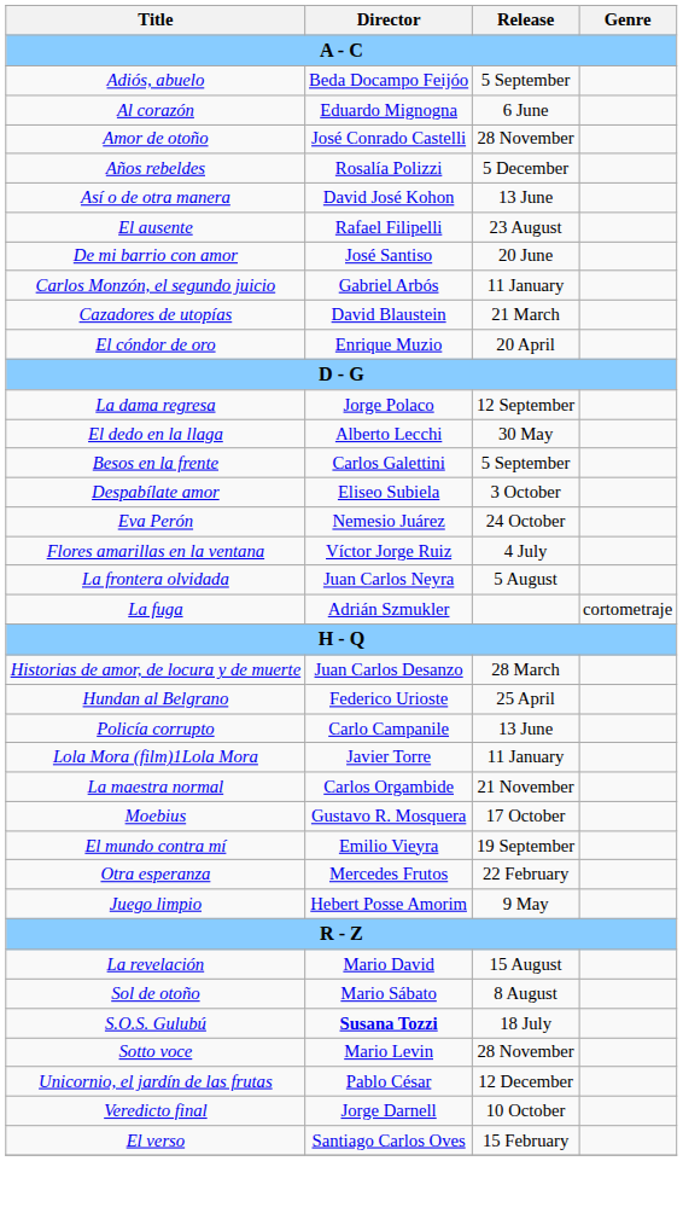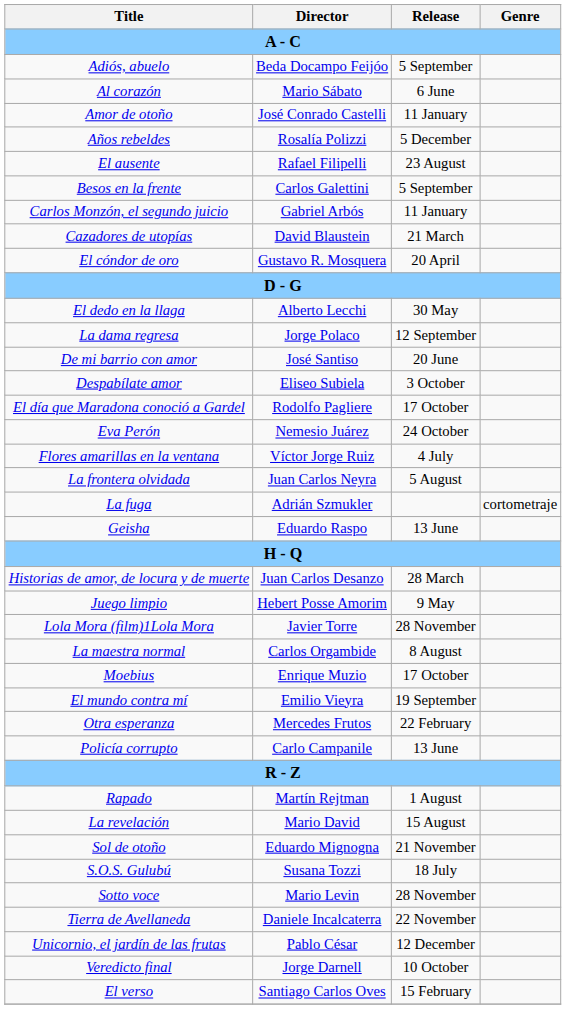 <table class="wikitable" style="margin:1em 0 1em 1em; text-align: center; font-size: 90%;">
 <tr>
 <th scope="col">Title</th>
 <th scope="col">Director</th>
 <th scope="col">Release</th>
 <th scope="col">Genre</th>
 </tr>
 <tr>
 <th colspan="4" style="background-color:#88ccff; font-size:110%;"><strong>A  -  C</strong></th>
 </tr>
 <tr>
 <td><em><a href='#'>Adiós, abuelo</a></em></td>
 <td><a href='#'>Beda Docampo Feijóo</a></td>
 <td>5 September</td>
 <td></td>
 </tr>
 <tr>
 <td><em><a href='#'>Al corazón</a></em></td>
-<td><a href='#'>Eduardo Mignogna</a></td>
+<td><a href='#'>Mario Sábato</a></td>
 <td>6 June</td>
 <td></td>
 </tr>
 <tr>
 <td><em><a href='#'>Amor de otoño</a></em></td>
 <td><a href='#'>José Conrado Castelli</a></td>
-<td>28 November</td>
+<td>11 January</td>
 <td></td>
 </tr>
 <tr>
 <td><em><a href='#'>Años rebeldes</a></em></td>
 <td><a href='#'>Rosalía Polizzi</a></td>
 <td>5 December</td>
 <td></td>
 </tr>
 <tr>
-<td><em><a href='#'>Así o de otra manera</a></em></td>
-<td><a href='#'>David José Kohon</a></td>
-<td>13 June</td>
-<td></td>
-</tr>
-<tr>
 <td><em><a href='#'>El ausente</a></em></td>
 <td><a href='#'>Rafael Filipelli</a></td>
 <td>23 August</td>
 <td></td>
 </tr>
 <tr>
-<td><em><a href='#'>De mi barrio con amor</a></em></td>
-<td><a href='#'>José Santiso</a></td>
-<td>20 June</td>
+<td><em><a href='#'>Besos en la frente</a></em></td>
+<td><a href='#'>Carlos Galettini</a></td>
+<td>5 September</td>
 <td></td>
 </tr>
 <tr>
 <td><em><a href='#'>Carlos Monzón, el segundo juicio</a></em></td>
 <td><a href='#'>Gabriel Arbós</a></td>
 <td>11 January</td>
 <td></td>
 </tr>
 <tr>
 <td><em><a href='#'>Cazadores de utopías</a></em></td>
 <td><a href='#'>David Blaustein</a></td>
 <td>21 March</td>
 <td></td>
 </tr>
 <tr>
 <td><em><a href='#'>El cóndor de oro</a></em></td>
-<td><a href='#'>Enrique Muzio</a></td>
+<td><a href='#'>Gustavo R. Mosquera</a></td>
 <td>20 April</td>
 <td></td>
 </tr>
 <tr>
 <th colspan="4" style="background-color:#88ccff; font-size:110%;"><strong>D  -  G</strong></th>
+</tr>
+<tr>
+<td><em><a href='#'>El dedo en la llaga</a></em></td>
+<td><a href='#'>Alberto Lecchi</a></td>
+<td>30 May</td>
+<td></td>
 </tr>
 <tr>
 <td><em><a href='#'>La dama regresa</a></em></td>
 <td><a href='#'>Jorge Polaco</a></td>
 <td>12 September</td>
 <td></td>
 </tr>
 <tr>
-<td><em><a href='#'>El dedo en la llaga</a></em></td>
-<td><a href='#'>Alberto Lecchi</a></td>
-<td>30 May</td>
-<td></td>
-</tr>
-<tr>
-<td><em><a href='#'>Besos en la frente</a></em></td>
-<td><a href='#'>Carlos Galettini</a></td>
-<td>5 September</td>
+<td><em><a href='#'>De mi barrio con amor</a></em></td>
+<td><a href='#'>José Santiso</a></td>
+<td>20 June</td>
 <td></td>
 </tr>
 <tr>
 <td><em><a href='#'>Despabílate amor</a></em></td>
 <td><a href='#'>Eliseo Subiela</a></td>
 <td>3 October</td>
+<td></td>
+</tr>
+<tr>
+<td><em><a href='#'>El día que Maradona conoció a Gardel</a></em></td>
+<td><a href='#'>Rodolfo Pagliere</a></td>
+<td>17 October</td>
 <td></td>
 </tr>
 <tr>
 <td><em><a href='#'>Eva Perón</a></em></td>
 <td><a href='#'>Nemesio Juárez</a></td>
 <td>24 October</td>
 <td></td>
 </tr>
 <tr>
 <td><em><a href='#'>Flores amarillas en la ventana</a></em></td>
 <td><a href='#'>Víctor Jorge Ruiz</a></td>
 <td>4 July</td>
 <td></td>
 </tr>
 <tr>
 <td><em><a href='#'>La frontera olvidada</a></em></td>
 <td><a href='#'>Juan Carlos Neyra</a></td>
 <td>5 August</td>
 <td></td>
 </tr>
 <tr>
 <td><em><a href='#'>La fuga</a></em></td>
 <td><a href='#'>Adrián Szmukler</a></td>
 <td></td>
 <td>cortometraje</td>
 </tr>
 <tr>
+<td><em><a href='#'>Geisha</a></em></td>
+<td><a href='#'>Eduardo Raspo</a></td>
+<td>13 June</td>
+<td></td>
+</tr>
+<tr>
 <th colspan="4" style="background-color:#88ccff; font-size:110%;"><strong>H  -  Q</strong></th>
 </tr>
 <tr>
 <td><em><a href='#'>Historias de amor, de locura y de muerte</a></em></td>
 <td><a href='#'>Juan Carlos Desanzo</a></td>
 <td>28 March</td>
 <td></td>
 </tr>
 <tr>
-<td><em><a href='#'>Hundan al Belgrano</a></em></td>
-<td><a href='#'>Federico Urioste</a></td>
-<td>25 April</td>
-<td></td>
-</tr>
-<tr>
-<td><em><a href='#'>Policía corrupto</a></em></td>
-<td><a href='#'>Carlo Campanile</a></td>
-<td>13 June</td>
+<td><em><a href='#'>Juego limpio</a></em></td>
+<td><a href='#'>Hebert Posse Amorim</a></td>
+<td>9 May</td>
 <td></td>
 </tr>
 <tr>
 <td><em><a href='#'>Lola Mora (film)1Lola Mora</a></em></td>
 <td><a href='#'>Javier Torre</a></td>
-<td>11 January</td>
+<td>28 November</td>
 <td></td>
 </tr>
 <tr>
 <td><em><a href='#'>La maestra normal</a></em></td>
 <td><a href='#'>Carlos Orgambide</a></td>
-<td>21 November</td>
+<td>8 August</td>
 <td></td>
 </tr>
 <tr>
 <td><em><a href='#'>Moebius</a></em></td>
-<td><a href='#'>Gustavo R. Mosquera</a></td>
+<td><a href='#'>Enrique Muzio</a></td>
 <td>17 October</td>
 <td></td>
 </tr>
 <tr>
 <td><em><a href='#'>El mundo contra mí</a></em></td>
 <td><a href='#'>Emilio Vieyra</a></td>
 <td>19 September</td>
 <td></td>
 </tr>
 <tr>
 <td><em><a href='#'>Otra esperanza</a></em></td>
 <td><a href='#'>Mercedes Frutos</a></td>
 <td>22 February</td>
 <td></td>
 </tr>
 <tr>
-<td><em><a href='#'>Juego limpio</a></em></td>
-<td><a href='#'>Hebert Posse Amorim</a></td>
-<td>9 May</td>
+<td><em><a href='#'>Policía corrupto</a></em></td>
+<td><a href='#'>Carlo Campanile</a></td>
+<td>13 June</td>
 <td></td>
 </tr>
 <tr>
 <th colspan="4" style="background-color:#88ccff; font-size:110%;"><strong>R  -  Z</strong></th>
+</tr>
+<tr>
+<td><em><a href='#'>Rapado</a></em></td>
+<td><a href='#'>Martín Rejtman</a></td>
+<td>1 August</td>
+<td></td>
 </tr>
 <tr>
 <td><em><a href='#'>La revelación</a></em></td>
 <td><a href='#'>Mario David</a></td>
 <td>15 August</td>
 <td></td>
 </tr>
 <tr>
 <td><em><a href='#'>Sol de otoño</a></em></td>
-<td><a href='#'>Mario Sábato</a></td>
-<td>8 August</td>
+<td><a href='#'>Eduardo Mignogna</a></td>
+<td>21 November</td>
 <td></td>
 </tr>
 <tr>
 <td><em><a href='#'>S.O.S. Gulubú</a></em></td>
-<td><strong><a href='#'>Susana Tozzi</a></strong></td>
+<td><a href='#'>Susana Tozzi</a></td>
 <td>18 July</td>
 <td></td>
 </tr>
 <tr>
 <td><em><a href='#'>Sotto voce</a></em></td>
 <td><a href='#'>Mario Levin</a></td>
 <td>28 November</td>
+<td></td>
+</tr>
+<tr>
+<td><em><a href='#'>Tierra de Avellaneda</a></em></td>
+<td><a href='#'>Daniele Incalcaterra</a></td>
+<td>22 November</td>
 <td></td>
 </tr>
 <tr>
 <td><em><a href='#'>Unicornio, el jardín de las frutas</a></em></td>
 <td><a href='#'>Pablo César</a></td>
 <td>12 December</td>
 <td></td>
 </tr>
 <tr>
 <td><em><a href='#'>Veredicto final</a></em></td>
 <td><a href='#'>Jorge Darnell</a></td>
 <td>10 October</td>
 <td></td>
 </tr>
 <tr>
 <td><em><a href='#'>El verso</a></em></td>
 <td><a href='#'>Santiago Carlos Oves</a></td>
 <td>15 February</td>
 <td></td>
 </tr>
 <tr>
 </tr>
 </table>
